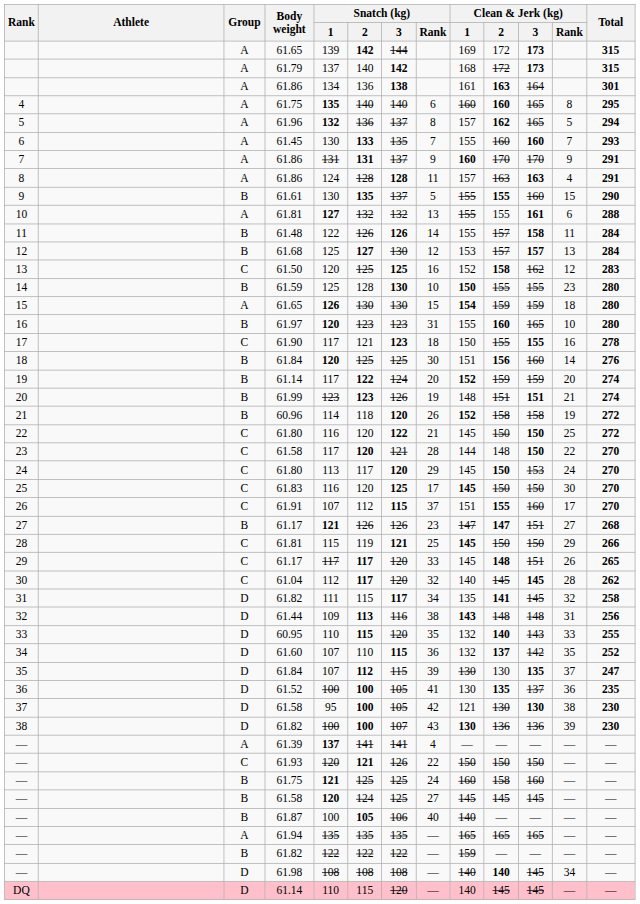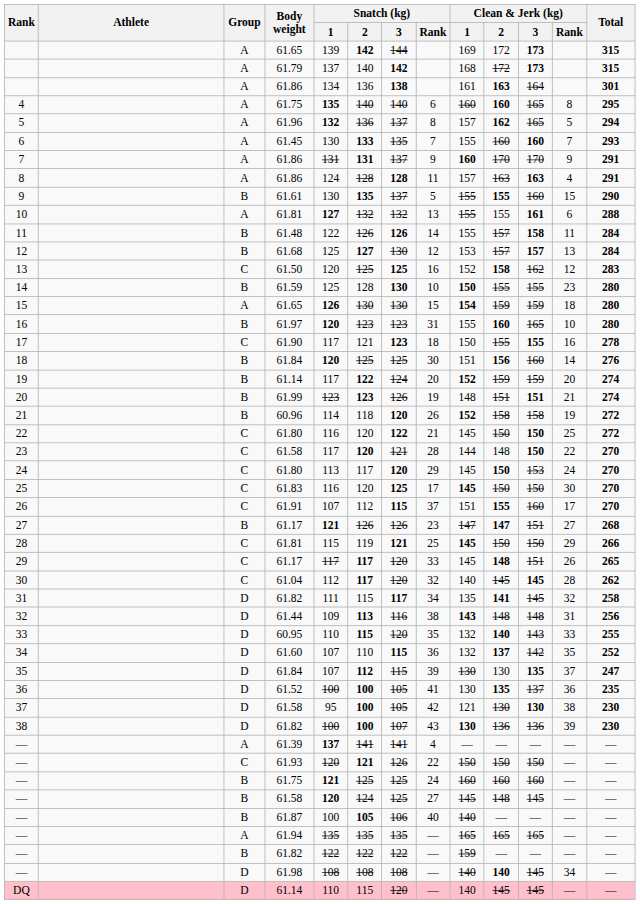 <table class = "wikitable" style="text-align:center;">
 <tr>
 <th rowspan=2 width=40>Rank</th>
 <th rowspan=2 width=250>Athlete</th>
 <th rowspan=2 width=50>Group</th>
 <th rowspan=2 width=60>Body weight</th>
 <th colspan=4>Snatch (kg)</th>
 <th colspan=4>Clean & Jerk (kg)</th>
 <th rowspan=2 width=60>Total</th>
 </tr>
 <tr>
 <th width=40>1</th>
 <th width=40>2</th>
 <th width=40>3</th>
 <th width=40>Rank</th>
 <th width=40>1</th>
 <th width=40>2</th>
 <th width=40>3</th>
 <th width=40>Rank</th>
 </tr>
 <tr>
 <td></td>
 <td align=left></td>
 <td>A</td>
 <td>61.65</td>
 <td>139</td>
 <td><strong>142</strong></td>
 <td><s>144</s></td>
 <td></td>
 <td>169</td>
 <td>172</td>
 <td><strong>173</strong></td>
 <td></td>
 <td><strong>315</strong></td>
 </tr>
 <tr>
 <td></td>
 <td align=left></td>
 <td>A</td>
 <td>61.79</td>
 <td>137</td>
 <td>140</td>
 <td><strong>142</strong></td>
 <td></td>
 <td>168</td>
 <td><s>172</s></td>
 <td><strong>173</strong></td>
 <td></td>
 <td><strong>315</strong></td>
 </tr>
 <tr>
 <td></td>
 <td align=left></td>
 <td>A</td>
 <td>61.86</td>
 <td>134</td>
 <td>136</td>
 <td><strong>138</strong></td>
 <td></td>
 <td>161</td>
 <td><strong>163</strong></td>
 <td><s>164</s></td>
 <td></td>
 <td><strong>301</strong></td>
 </tr>
 <tr>
 <td>4</td>
 <td align=left></td>
 <td>A</td>
 <td>61.75</td>
 <td><strong>135</strong></td>
 <td><s>140</s></td>
 <td><s>140</s></td>
 <td>6</td>
 <td><s>160</s></td>
 <td><strong>160</strong></td>
 <td><s>165</s></td>
 <td>8</td>
 <td><strong>295</strong></td>
 </tr>
 <tr>
 <td>5</td>
 <td align=left></td>
 <td>A</td>
 <td>61.96</td>
 <td><strong>132</strong></td>
 <td><s>136</s></td>
 <td><s>137</s></td>
 <td>8</td>
 <td>157</td>
 <td><strong>162</strong></td>
 <td><s>165</s></td>
 <td>5</td>
 <td><strong>294</strong></td>
 </tr>
 <tr>
 <td>6</td>
 <td align=left></td>
 <td>A</td>
 <td>61.45</td>
 <td>130</td>
 <td><strong>133</strong></td>
 <td><s>135</s></td>
 <td>7</td>
 <td>155</td>
 <td><s>160</s></td>
 <td><strong>160</strong></td>
 <td>7</td>
 <td><strong>293</strong></td>
 </tr>
 <tr>
 <td>7</td>
 <td align=left></td>
 <td>A</td>
 <td>61.86</td>
 <td><s>131</s></td>
 <td><strong>131</strong></td>
 <td><s>137</s></td>
 <td>9</td>
 <td><strong>160</strong></td>
 <td><s>170</s></td>
 <td><s>170</s></td>
 <td>9</td>
 <td><strong>291</strong></td>
 </tr>
 <tr>
 <td>8</td>
 <td align=left></td>
 <td>A</td>
 <td>61.86</td>
 <td>124</td>
 <td><s>128</s></td>
 <td><strong>128</strong></td>
 <td>11</td>
 <td>157</td>
 <td><s>163</s></td>
 <td><strong>163</strong></td>
 <td>4</td>
 <td><strong>291</strong></td>
 </tr>
 <tr>
 <td>9</td>
 <td align=left></td>
 <td>B</td>
 <td>61.61</td>
 <td>130</td>
 <td><strong>135</strong></td>
 <td><s>137</s></td>
 <td>5</td>
 <td><s>155</s></td>
 <td><strong>155</strong></td>
 <td><s>160</s></td>
 <td>15</td>
 <td><strong>290</strong></td>
 </tr>
 <tr>
 <td>10</td>
 <td align=left></td>
 <td>A</td>
 <td>61.81</td>
 <td><strong>127</strong></td>
 <td><s>132</s></td>
 <td><s>132</s></td>
 <td>13</td>
 <td><s>155</s></td>
 <td>155</td>
 <td><strong>161</strong></td>
 <td>6</td>
 <td><strong>288</strong></td>
 </tr>
 <tr>
 <td>11</td>
 <td align=left></td>
 <td>B</td>
 <td>61.48</td>
 <td>122</td>
 <td><s>126</s></td>
 <td><strong>126</strong></td>
 <td>14</td>
 <td>155</td>
 <td><s>157</s></td>
 <td><strong>158</strong></td>
 <td>11</td>
 <td><strong>284</strong></td>
 </tr>
 <tr>
 <td>12</td>
 <td align=left></td>
 <td>B</td>
 <td>61.68</td>
 <td>125</td>
 <td><strong>127</strong></td>
 <td><s>130</s></td>
 <td>12</td>
 <td>153</td>
 <td><s>157</s></td>
 <td><strong>157</strong></td>
 <td>13</td>
 <td><strong>284</strong></td>
 </tr>
 <tr>
 <td>13</td>
 <td align=left></td>
 <td>C</td>
 <td>61.50</td>
 <td>120</td>
 <td><s>125</s></td>
 <td><strong>125</strong></td>
 <td>16</td>
 <td>152</td>
 <td><strong>158</strong></td>
 <td><s>162</s></td>
 <td>12</td>
 <td><strong>283</strong></td>
 </tr>
 <tr>
 <td>14</td>
 <td align=left></td>
 <td>B</td>
 <td>61.59</td>
 <td>125</td>
 <td>128</td>
 <td><strong>130</strong></td>
 <td>10</td>
 <td><strong>150</strong></td>
 <td><s>155</s></td>
 <td><s>155</s></td>
 <td>23</td>
 <td><strong>280</strong></td>
 </tr>
 <tr>
 <td>15</td>
 <td align=left></td>
 <td>A</td>
 <td>61.65</td>
 <td><strong>126</strong></td>
 <td><s>130</s></td>
 <td><s>130</s></td>
 <td>15</td>
 <td><strong>154</strong></td>
 <td><s>159</s></td>
 <td><s>159</s></td>
 <td>18</td>
 <td><strong>280</strong></td>
 </tr>
 <tr>
 <td>16</td>
 <td align=left></td>
 <td>B</td>
 <td>61.97</td>
 <td><strong>120</strong></td>
 <td><s>123</s></td>
 <td><s>123</s></td>
 <td>31</td>
 <td>155</td>
 <td><strong>160</strong></td>
 <td><s>165</s></td>
 <td>10</td>
 <td><strong>280</strong></td>
 </tr>
 <tr>
 <td>17</td>
 <td align=left></td>
 <td>C</td>
 <td>61.90</td>
 <td>117</td>
 <td>121</td>
 <td><strong>123</strong></td>
 <td>18</td>
 <td>150</td>
 <td><s>155</s></td>
 <td><strong>155</strong></td>
 <td>16</td>
 <td><strong>278</strong></td>
 </tr>
 <tr>
 <td>18</td>
 <td align=left></td>
 <td>B</td>
 <td>61.84</td>
 <td><strong>120</strong></td>
 <td><s>125</s></td>
 <td><s>125</s></td>
 <td>30</td>
 <td>151</td>
 <td><strong>156</strong></td>
 <td><s>160</s></td>
 <td>14</td>
 <td><strong>276</strong></td>
 </tr>
 <tr>
 <td>19</td>
 <td align=left></td>
 <td>B</td>
 <td>61.14</td>
 <td>117</td>
 <td><strong>122</strong></td>
 <td><s>124</s></td>
 <td>20</td>
 <td><strong>152</strong></td>
 <td><s>159</s></td>
 <td><s>159</s></td>
 <td>20</td>
 <td><strong>274</strong></td>
 </tr>
 <tr>
 <td>20</td>
 <td align=left></td>
 <td>B</td>
 <td>61.99</td>
 <td><s>123</s></td>
 <td><strong>123</strong></td>
 <td><s>126</s></td>
 <td>19</td>
 <td>148</td>
 <td><s>151</s></td>
 <td><strong>151</strong></td>
 <td>21</td>
 <td><strong>274</strong></td>
 </tr>
 <tr>
 <td>21</td>
 <td align=left></td>
 <td>B</td>
 <td>60.96</td>
 <td>114</td>
 <td>118</td>
 <td><strong>120</strong></td>
 <td>26</td>
 <td><strong>152</strong></td>
 <td><s>158</s></td>
 <td><s>158</s></td>
 <td>19</td>
 <td><strong>272</strong></td>
 </tr>
 <tr>
 <td>22</td>
 <td align=left></td>
 <td>C</td>
 <td>61.80</td>
 <td>116</td>
 <td>120</td>
 <td><strong>122</strong></td>
 <td>21</td>
 <td>145</td>
 <td><s>150</s></td>
 <td><strong>150</strong></td>
 <td>25</td>
 <td><strong>272</strong></td>
 </tr>
 <tr>
 <td>23</td>
 <td align=left></td>
 <td>C</td>
 <td>61.58</td>
 <td>117</td>
 <td><strong>120</strong></td>
 <td><s>121</s></td>
 <td>28</td>
 <td>144</td>
 <td>148</td>
 <td><strong>150</strong></td>
 <td>22</td>
 <td><strong>270</strong></td>
 </tr>
 <tr>
 <td>24</td>
 <td align=left></td>
 <td>C</td>
 <td>61.80</td>
 <td>113</td>
 <td>117</td>
 <td><strong>120</strong></td>
 <td>29</td>
 <td>145</td>
 <td><strong>150</strong></td>
 <td><s>153</s></td>
 <td>24</td>
 <td><strong>270</strong></td>
 </tr>
 <tr>
 <td>25</td>
 <td align=left></td>
 <td>C</td>
 <td>61.83</td>
 <td>116</td>
 <td>120</td>
 <td><strong>125</strong></td>
 <td>17</td>
 <td><strong>145</strong></td>
 <td><s>150</s></td>
 <td><s>150</s></td>
 <td>30</td>
 <td><strong>270</strong></td>
 </tr>
 <tr>
 <td>26</td>
 <td align=left></td>
 <td>C</td>
 <td>61.91</td>
 <td>107</td>
 <td>112</td>
 <td><strong>115</strong></td>
 <td>37</td>
 <td>151</td>
 <td><strong>155</strong></td>
 <td><s>160</s></td>
 <td>17</td>
 <td><strong>270</strong></td>
 </tr>
 <tr>
 <td>27</td>
 <td align=left></td>
 <td>B</td>
 <td>61.17</td>
 <td><strong>121</strong></td>
 <td><s>126</s></td>
 <td><s>126</s></td>
 <td>23</td>
 <td><s>147</s></td>
 <td><strong>147</strong></td>
 <td><s>151</s></td>
 <td>27</td>
 <td><strong>268</strong></td>
 </tr>
 <tr>
 <td>28</td>
 <td align=left></td>
 <td>C</td>
 <td>61.81</td>
 <td>115</td>
 <td>119</td>
 <td><strong>121</strong></td>
 <td>25</td>
 <td><strong>145</strong></td>
 <td><s>150</s></td>
 <td><s>150</s></td>
 <td>29</td>
 <td><strong>266</strong></td>
 </tr>
 <tr>
 <td>29</td>
 <td align=left></td>
 <td>C</td>
 <td>61.17</td>
 <td><s>117</s></td>
 <td><strong>117</strong></td>
 <td><s>120</s></td>
 <td>33</td>
 <td>145</td>
 <td><strong>148</strong></td>
 <td><s>151</s></td>
 <td>26</td>
 <td><strong>265</strong></td>
 </tr>
 <tr>
 <td>30</td>
 <td align=left></td>
 <td>C</td>
 <td>61.04</td>
 <td>112</td>
 <td><strong>117</strong></td>
 <td><s>120</s></td>
 <td>32</td>
 <td>140</td>
 <td><s>145</s></td>
 <td><strong>145</strong></td>
 <td>28</td>
 <td><strong>262</strong></td>
 </tr>
 <tr>
 <td>31</td>
 <td align=left></td>
 <td>D</td>
 <td>61.82</td>
 <td>111</td>
 <td>115</td>
 <td><strong>117</strong></td>
 <td>34</td>
 <td>135</td>
 <td><strong>141</strong></td>
 <td><s>145</s></td>
 <td>32</td>
 <td><strong>258</strong></td>
 </tr>
 <tr>
 <td>32</td>
 <td align=left></td>
 <td>D</td>
 <td>61.44</td>
 <td>109</td>
 <td><strong>113</strong></td>
 <td><s>116</s></td>
 <td>38</td>
 <td><strong>143</strong></td>
 <td><s>148</s></td>
 <td><s>148</s></td>
 <td>31</td>
 <td><strong>256</strong></td>
 </tr>
 <tr>
 <td>33</td>
 <td align=left></td>
 <td>D</td>
 <td>60.95</td>
 <td>110</td>
 <td><strong>115</strong></td>
 <td><s>120</s></td>
 <td>35</td>
 <td>132</td>
 <td><strong>140</strong></td>
 <td><s>143</s></td>
 <td>33</td>
 <td><strong>255</strong></td>
 </tr>
 <tr>
 <td>34</td>
 <td align=left></td>
 <td>D</td>
 <td>61.60</td>
 <td>107</td>
 <td>110</td>
 <td><strong>115</strong></td>
 <td>36</td>
 <td>132</td>
 <td><strong>137</strong></td>
 <td><s>142</s></td>
 <td>35</td>
 <td><strong>252</strong></td>
 </tr>
 <tr>
 <td>35</td>
 <td align=left></td>
 <td>D</td>
 <td>61.84</td>
 <td>107</td>
 <td><strong>112</strong></td>
 <td><s>115</s></td>
 <td>39</td>
 <td><s>130</s></td>
 <td>130</td>
 <td><strong>135</strong></td>
 <td>37</td>
 <td><strong>247</strong></td>
 </tr>
 <tr>
 <td>36</td>
 <td align=left></td>
 <td>D</td>
 <td>61.52</td>
 <td><s>100</s></td>
 <td><strong>100</strong></td>
 <td><s>105</s></td>
 <td>41</td>
 <td>130</td>
 <td><strong>135</strong></td>
 <td><s>137</s></td>
 <td>36</td>
 <td><strong>235</strong></td>
 </tr>
 <tr>
 <td>37</td>
 <td align=left></td>
 <td>D</td>
 <td>61.58</td>
 <td>95</td>
 <td><strong>100</strong></td>
 <td><s>105</s></td>
 <td>42</td>
 <td>121</td>
 <td><s>130</s></td>
 <td><strong>130</strong></td>
 <td>38</td>
 <td><strong>230</strong></td>
 </tr>
 <tr>
 <td>38</td>
 <td align=left></td>
 <td>D</td>
 <td>61.82</td>
 <td><s>100</s></td>
 <td><strong>100</strong></td>
 <td><s>107</s></td>
 <td>43</td>
 <td><strong>130</strong></td>
 <td><s>136</s></td>
 <td><s>136</s></td>
 <td>39</td>
 <td><strong>230</strong></td>
 </tr>
 <tr>
 <td>—</td>
 <td align=left></td>
 <td>A</td>
 <td>61.39</td>
 <td><strong>137</strong></td>
 <td><s>141 </s></td>
 <td><s>141 </s></td>
 <td>4</td>
 <td>—</td>
 <td>—</td>
 <td>—</td>
 <td>—</td>
 <td>—</td>
 </tr>
 <tr>
 <td>—</td>
 <td align=left></td>
 <td>C</td>
 <td>61.93</td>
 <td><s>120 </s></td>
 <td><strong>121</strong></td>
 <td><s>126 </s></td>
 <td>22</td>
 <td><s>150 </s></td>
 <td><s>150 </s></td>
 <td><s>150 </s></td>
 <td>—</td>
 <td>—</td>
 </tr>
 <tr>
 <td>—</td>
 <td align=left></td>
 <td>B</td>
 <td>61.75</td>
 <td><strong>121</strong></td>
 <td><s>125 </s></td>
 <td><s>125 </s></td>
 <td>24</td>
 <td><s>160 </s></td>
-<td><s>158 </s></td>
+<td><s>160 </s></td>
 <td><s>160 </s></td>
 <td>—</td>
 <td>—</td>
 </tr>
 <tr>
 <td>—</td>
 <td align=left></td>
 <td>B</td>
 <td>61.58</td>
 <td><strong>120</strong></td>
 <td><s>124 </s></td>
 <td><s>125 </s></td>
 <td>27</td>
 <td><s>145 </s></td>
-<td><s>145 </s></td>
+<td><s>148 </s></td>
 <td><s>145 </s></td>
 <td>—</td>
 <td>—</td>
 </tr>
 <tr>
 <td>—</td>
 <td align=left></td>
 <td>B</td>
 <td>61.87</td>
 <td>100</td>
 <td><strong>105</strong></td>
 <td><s>106 </s></td>
 <td>40</td>
 <td><s>140 </s></td>
 <td>—</td>
 <td>—</td>
 <td>—</td>
 <td>—</td>
 </tr>
 <tr>
 <td>—</td>
 <td align=left></td>
 <td>A</td>
 <td>61.94</td>
 <td><s>135 </s></td>
 <td><s>135 </s></td>
 <td><s>135 </s></td>
 <td>—</td>
 <td><s>165 </s></td>
 <td><s>165 </s></td>
 <td><s>165 </s></td>
 <td>—</td>
 <td>—</td>
 </tr>
 <tr>
 <td>—</td>
 <td align=left></td>
 <td>B</td>
 <td>61.82</td>
 <td><s>122 </s></td>
 <td><s>122 </s></td>
 <td><s>122 </s></td>
 <td>—</td>
 <td><s>159 </s></td>
 <td>—</td>
 <td>—</td>
 <td>—</td>
 <td>—</td>
 </tr>
 <tr>
 <td>—</td>
 <td align=left></td>
 <td>D</td>
 <td>61.98</td>
 <td><s>108 </s></td>
 <td><s>108 </s></td>
 <td><s>108 </s></td>
 <td>—</td>
 <td><s>140 </s></td>
 <td><strong>140</strong></td>
 <td><s>145 </s></td>
 <td>34</td>
 <td>—</td>
 </tr>
 <tr bgcolor=pink>
 <td>DQ</td>
 <td align=left></td>
 <td>D</td>
 <td>61.14</td>
 <td>110</td>
 <td>115</td>
 <td><s>120 </s></td>
 <td>—</td>
 <td>140</td>
 <td><s>145 </s></td>
 <td><s>145 </s></td>
 <td>—</td>
 <td>—</td>
 </tr>
 </table>
